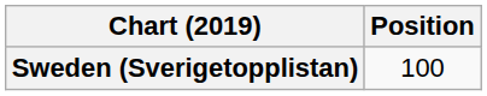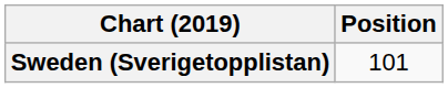 <table class="wikitable plainrowheaders" style="text-align:center">
 <tr>
 <th scope="col">Chart (2019)</th>
 <th scope="col">Position</th>
 </tr>
 <tr>
 <th scope="row">Sweden (Sverigetopplistan)</th>
-<td>100</td>
+<td>101</td>
 </tr>
 </table>
